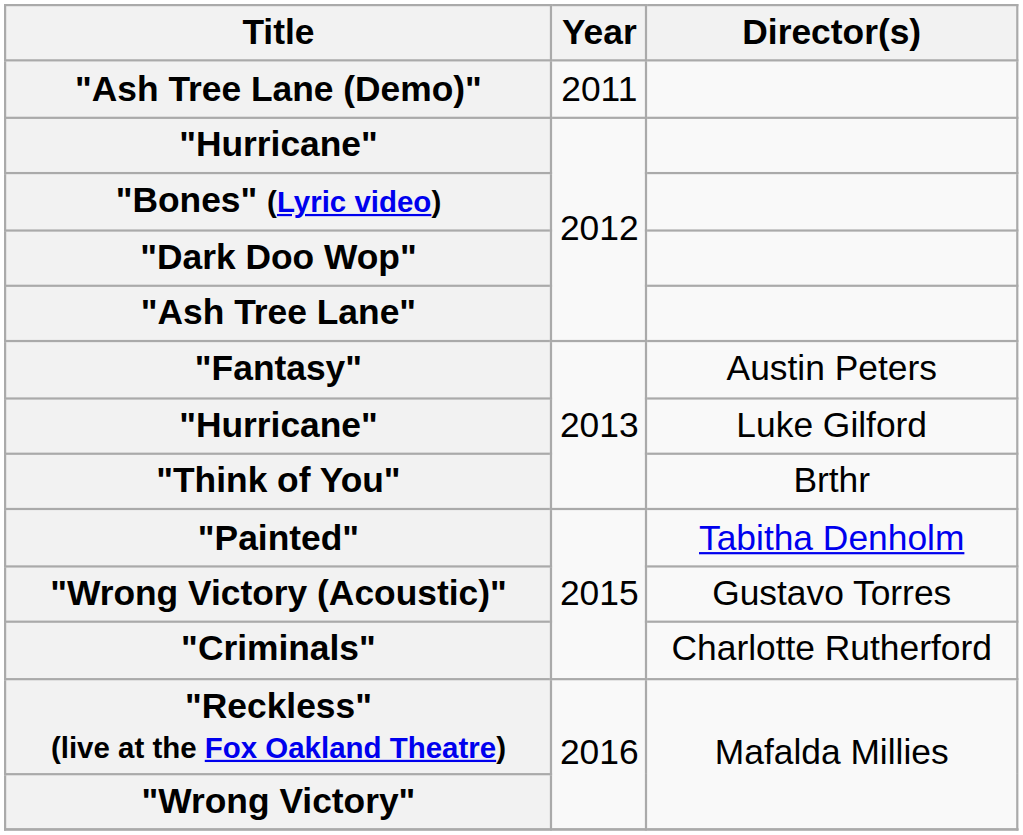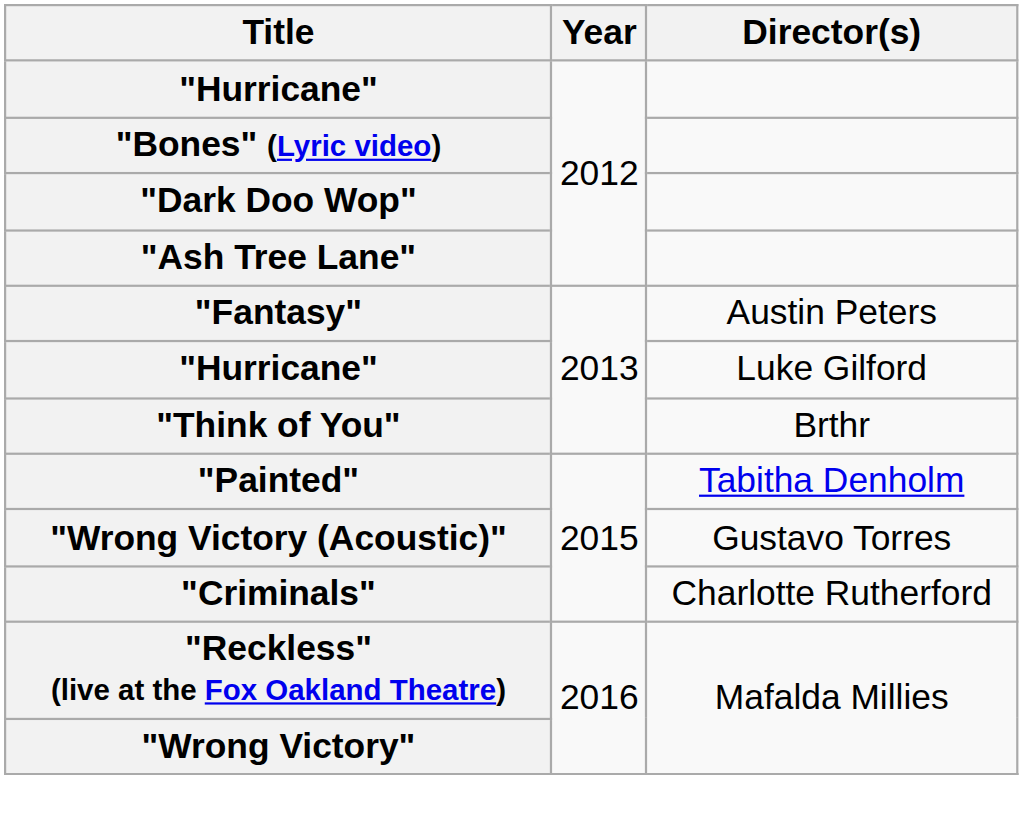 <table class="wikitable plainrowheaders" style="text-align:center;">
 <tr>
 <th scope="col" style="width:15em;">Title</th>
 <th scope="col">Year</th>
 <th scope="col" style="width:10em;">Director(s)</th>
-</tr>
-<tr>
-<th scope="row">"Ash Tree Lane (Demo)"</th>
-<td rowspan="1">2011</td>
-<td></td>
 </tr>
 <tr>
 <th scope="row">"Hurricane"</th>
 <td rowspan="4">2012</td>
 <td></td>
 </tr>
 <tr>
 <th scope="row">"Bones" <small>(<a href='#'>Lyric video</a>)</small></th>
 <td></td>
 </tr>
 <tr>
 <th scope="row">"Dark Doo Wop"</th>
 <td></td>
 </tr>
 <tr>
 <th scope="row">"Ash Tree Lane"</th>
 <td></td>
 </tr>
 <tr>
 <th scope="row">"Fantasy"</th>
 <td rowspan="3">2013</td>
 <td rowspan="1">Austin Peters</td>
 </tr>
 <tr>
 <th scope="row">"Hurricane"</th>
 <td>Luke Gilford</td>
 </tr>
 <tr>
 <th scope="row">"Think of You"</th>
 <td>Brthr</td>
 </tr>
 <tr>
 <th scope="row">"Painted"</th>
 <td rowspan="3">2015</td>
 <td><a href='#'>Tabitha Denholm</a></td>
 </tr>
 <tr>
 <th scope="row">"Wrong Victory (Acoustic)"</th>
 <td>Gustavo Torres</td>
 </tr>
 <tr>
 <th scope="row">"Criminals"</th>
 <td>Charlotte Rutherford</td>
 </tr>
 <tr>
 <th scope="row">"Reckless"<br> <small>(live at the <a href='#'>Fox Oakland Theatre</a>)</small></th>
 <td rowspan="2">2016</td>
 <td rowspan="2">Mafalda Millies</td>
 </tr>
 <tr>
 <th scope="row">"Wrong Victory"</th>
 </tr>
 <tr>
 </tr>
 </table>
